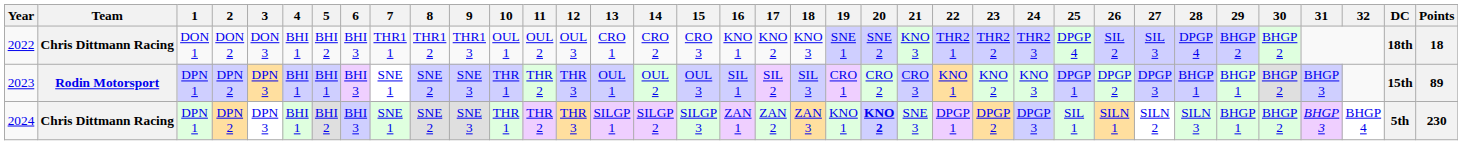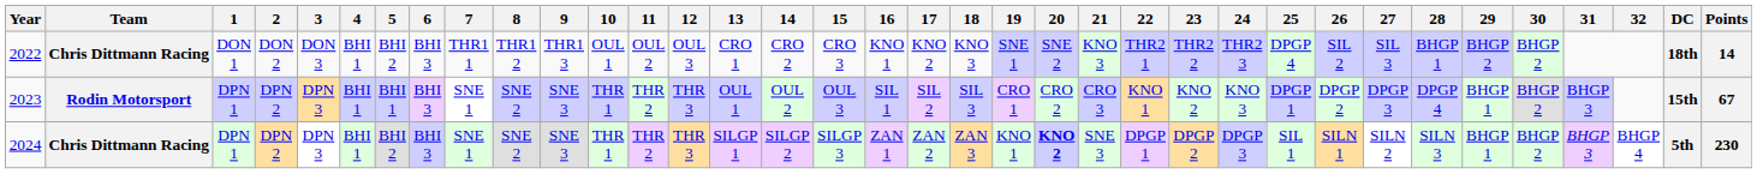 <table class="wikitable" style="text-align:center; font-size:85%">
 <tr>
 <th>Year</th>
 <th>Team</th>
 <th>1</th>
 <th>2</th>
 <th>3</th>
 <th>4</th>
 <th>5</th>
 <th>6</th>
 <th>7</th>
 <th>8</th>
 <th>9</th>
 <th>10</th>
 <th>11</th>
 <th>12</th>
 <th>13</th>
 <th>14</th>
 <th>15</th>
 <th>16</th>
 <th>17</th>
 <th>18</th>
 <th>19</th>
 <th>20</th>
 <th>21</th>
 <th>22</th>
 <th>23</th>
 <th>24</th>
 <th>25</th>
 <th>26</th>
 <th>27</th>
 <th>28</th>
 <th>29</th>
 <th>30</th>
 <th>31</th>
 <th>32</th>
 <th>DC</th>
 <th>Points</th>
 </tr>
 <tr>
 <td><a href='#'>2022</a></td>
 <th nowrap>Chris Dittmann Racing</th>
 <td style="background:#;"><a href='#'>DON<br>1</a><br></td>
 <td style="background:#;"><a href='#'>DON<br>2</a><br></td>
 <td style="background:#;"><a href='#'>DON<br>3</a><br></td>
 <td style="background:#;"><a href='#'>BHI<br>1</a><br></td>
 <td style="background:#;"><a href='#'>BHI<br>2</a><br></td>
 <td style="background:#;"><a href='#'>BHI<br>3</a><br></td>
 <td style="background:#;"><a href='#'>THR1<br>1</a><br></td>
 <td style="background:#;"><a href='#'>THR1<br>2</a><br></td>
 <td style="background:#;"><a href='#'>THR1<br>3</a><br></td>
 <td style="background:#;"><a href='#'>OUL<br>1</a><br></td>
 <td style="background:#;"><a href='#'>OUL<br>2</a><br></td>
 <td style="background:#;"><a href='#'>OUL<br>3</a><br></td>
 <td style="background:#;"><a href='#'>CRO<br>1</a><br></td>
 <td style="background:#;"><a href='#'>CRO<br>2</a><br></td>
 <td style="background:#;"><a href='#'>CRO<br>3</a><br></td>
 <td style="background:#;"><a href='#'>KNO<br>1</a><br></td>
 <td style="background:#;"><a href='#'>KNO<br>2</a><br></td>
 <td style="background:#;"><a href='#'>KNO<br>3</a><br></td>
 <td style="background:#CFCFFF;"><a href='#'>SNE<br>1</a><br></td>
 <td style="background:#CFCFFF;"><a href='#'>SNE<br>2</a><br></td>
 <td style="background:#DFFFDF;"><a href='#'>KNO<br>3</a><br></td>
 <td style="background:#CFCFFF;"><a href='#'>THR2<br>1</a><br></td>
 <td style="background:#CFCFFF;"><a href='#'>THR2<br>2</a><br></td>
 <td style="background:#CFCFFF;"><a href='#'>THR2<br>3</a><br></td>
 <td style="background:#DFFFDF;"><a href='#'>DPGP<br>4</a><br></td>
 <td style="background:#CFCFFF;"><a href='#'>SIL<br>2</a><br></td>
 <td style="background:#CFCFFF;"><a href='#'>SIL<br>3</a><br></td>
-<td style="background:#CFCFFF;"><a href='#'>DPGP<br>4</a><br></td>
+<td style="background:#CFCFFF;"><a href='#'>BHGP<br>1</a><br></td>
 <td style="background:#CFCFFF;"><a href='#'>BHGP<br>2</a><br></td>
 <td style="background:#DFFFDF;"><a href='#'>BHGP<br>2</a><br></td>
 <td colspan=2></td>
 <th>18th</th>
-<th>18</th>
+<th>14</th>
 </tr>
 <tr>
 <td><a href='#'>2023</a></td>
 <th nowrap><a href='#'>Rodin Motorsport</a></th>
 <td style="background:#CFCFFF;"><a href='#'>DPN<br>1</a><br></td>
 <td style="background:#CFCFFF;"><a href='#'>DPN<br>2</a><br></td>
 <td style="background:#FFDF9F;"><a href='#'>DPN<br>3</a><br></td>
 <td style="background:#CFCFFF;"><a href='#'>BHI<br>1</a><br></td>
 <td style="background:#CFCFFF;"><a href='#'>BHI<br>1</a><br></td>
 <td style="background:#EFCFFF;"><a href='#'>BHI<br>3</a><br></td>
 <td style="background:#FFFFFF;"><a href='#'>SNE<br>1</a><br></td>
 <td style="background:#CFCFFF;"><a href='#'>SNE<br>2</a><br></td>
 <td style="background:#CFCFFF;"><a href='#'>SNE<br>3</a><br></td>
 <td style="background:#CFCFFF;"><a href='#'>THR<br>1</a><br></td>
 <td style="background:#DFFFDF;"><a href='#'>THR<br>2</a><br></td>
 <td style="background:#CFCFFF;"><a href='#'>THR<br>3</a><br></td>
 <td style="background:#CFCFFF;"><a href='#'>OUL<br>1</a><br></td>
 <td style="background:#DFFFDF;"><a href='#'>OUL<br>2</a><br></td>
 <td style="background:#CFCFFF;"><a href='#'>OUL<br>3</a><br></td>
 <td style="background:#CFCFFF;"><a href='#'>SIL<br>1</a><br></td>
 <td style="background:#EFCFFF;"><a href='#'>SIL<br>2</a><br></td>
 <td style="background:#CFCFFF;"><a href='#'>SIL<br>3</a><br></td>
 <td style="background:#EFCFFF;"><a href='#'>CRO<br>1</a><br></td>
 <td style="background:#DFFFDF;"><a href='#'>CRO<br>2</a><br></td>
 <td style="background:#CFCFFF;"><a href='#'>CRO<br>3</a><br></td>
 <td style="background:#FFDF9F;"><a href='#'>KNO<br>1</a><br></td>
 <td style="background:#DFFFDF;"><a href='#'>KNO<br>2</a><br></td>
 <td style="background:#DFFFDF;"><a href='#'>KNO<br>3</a><br></td>
 <td style="background:#CFCFFF;"><a href='#'>DPGP<br>1</a><br></td>
 <td style="background:#DFFFDF;"><a href='#'>DPGP<br>2</a><br></td>
 <td style="background:#CFCFFF;"><a href='#'>DPGP<br>3</a><br></td>
-<td style="background:#CFCFFF;"><a href='#'>BHGP<br>1</a><br></td>
+<td style="background:#CFCFFF;"><a href='#'>DPGP<br>4</a><br></td>
 <td style="background:#DFFFDF;"><a href='#'>BHGP<br>1</a><br></td>
 <td style="background:#DFDFDF;"><a href='#'>BHGP<br>2</a><br></td>
 <td style="background:#CFCFFF;"><a href='#'>BHGP<br>3</a><br></td>
 <td></td>
 <th>15th</th>
-<th>89</th>
+<th>67</th>
 </tr>
 <tr>
 <td><a href='#'>2024</a></td>
 <th nowrap>Chris Dittmann Racing</th>
 <td style="background:#DFFFDF;"><a href='#'>DPN<br>1</a><br></td>
 <td style="background:#FFDF9F;"><a href='#'>DPN<br>2</a><br></td>
 <td style="background:#FFFFFF;"><a href='#'>DPN<br>3</a><br></td>
 <td style="background:#DFFFDF;"><a href='#'>BHI<br>1</a><br></td>
 <td style="background:#DFDFDF;"><a href='#'>BHI<br>2</a><br></td>
 <td style="background:#CFCFFF;"><a href='#'>BHI<br>3</a><br></td>
 <td style="background:#DFFFDF;"><a href='#'>SNE<br>1</a><br></td>
 <td style="background:#DFDFDF;"><a href='#'>SNE<br>2</a><br></td>
 <td style="background:#DFDFDF;"><a href='#'>SNE<br>3</a><br></td>
 <td style="background:#DFFFDF;"><a href='#'>THR<br>1</a><br></td>
 <td style="background:#EFCFFF;"><a href='#'>THR<br>2</a><br></td>
 <td style="background:#FFDF9F;"><a href='#'>THR<br>3</a><br></td>
 <td style="background:#EFCFFF;"><a href='#'>SILGP<br>1</a><br></td>
 <td style="background:#EFCFFF;"><a href='#'>SILGP<br>2</a><br></td>
 <td style="background:#DFFFDF;"><a href='#'>SILGP<br>3</a><br></td>
 <td style="background:#EFCFFF;"><a href='#'>ZAN<br>1</a><br></td>
 <td style="background:#DFFFDF;"><a href='#'>ZAN<br>2</a><br></td>
 <td style="background:#FFDF9F;"><a href='#'>ZAN<br>3</a><br></td>
 <td style="background:#DFFFDF;"><a href='#'>KNO<br>1</a><br></td>
 <td style="background:#CFCFFF;"><strong><a href='#'>KNO<br>2</a><br></strong></td>
 <td style="background:#DFFFDF;"><a href='#'>SNE<br>3</a><br></td>
 <td style="background:#EFCFFF;"><a href='#'>DPGP<br>1</a><br></td>
 <td style="background:#FFDF9F;"><a href='#'>DPGP<br>2</a><br></td>
 <td style="background:#CFCFFF;"><a href='#'>DPGP<br>3</a><br></td>
 <td style="background:#DFFFDF;"><a href='#'>SIL<br>1</a><br></td>
 <td style="background:#FFDF9F;"><a href='#'>SILN<br>1</a><br></td>
 <td style="background:#FFFFFF;"><a href='#'>SILN<br>2</a><br></td>
 <td style="background:#DFFFDF;"><a href='#'>SILN<br>3</a><br></td>
 <td style="background:#DFFFDF;"><a href='#'>BHGP<br>1</a><br></td>
 <td style="background:#DFFFDF;"><a href='#'>BHGP<br>2</a><br></td>
 <td style="background:#EFCFFF;"><em><a href='#'>BHGP<br>3</a></em><br></td>
 <td style="background:#FFFFFF;"><a href='#'>BHGP<br>4</a><br></td>
 <th>5th</th>
 <th>230</th>
 </tr>
 </table>
